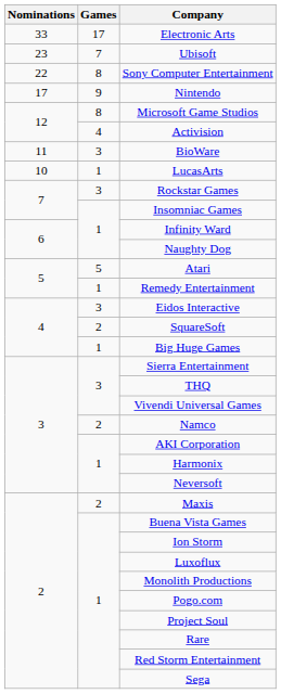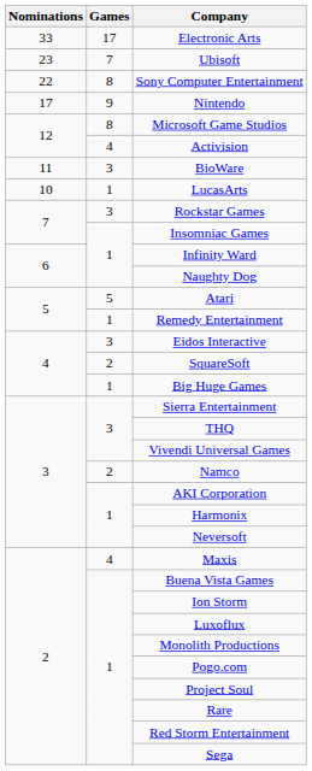 <table class="wikitable floatright" rowspan="2" style="text-align:center;" background: #f6e39c;>
 <tr>
 <th scope="col">Nominations</th>
 <th scope="col">Games</th>
 <th scope="col">Company</th>
 </tr>
 <tr>
 <td>33</td>
 <td>17</td>
 <td><a href='#'>Electronic Arts</a></td>
 </tr>
 <tr>
 <td>23</td>
 <td>7</td>
 <td><a href='#'>Ubisoft</a></td>
 </tr>
 <tr>
 <td>22</td>
 <td>8</td>
 <td><a href='#'>Sony Computer Entertainment</a></td>
 </tr>
 <tr>
 <td>17</td>
 <td>9</td>
 <td><a href='#'>Nintendo</a></td>
 </tr>
 <tr>
 <td rowspan=2>12</td>
 <td>8</td>
 <td><a href='#'>Microsoft Game Studios</a></td>
 </tr>
 <tr>
 <td>4</td>
 <td><a href='#'>Activision</a></td>
 </tr>
 <tr>
 <td>11</td>
 <td>3</td>
 <td><a href='#'>BioWare</a></td>
 </tr>
 <tr>
 <td>10</td>
 <td>1</td>
 <td><a href='#'>LucasArts</a></td>
 </tr>
 <tr>
 <td rowspan=2>7</td>
 <td>3</td>
 <td><a href='#'>Rockstar Games</a></td>
 </tr>
 <tr>
 <td rowspan=3>1</td>
 <td><a href='#'>Insomniac Games</a></td>
 </tr>
 <tr>
 <td rowspan=2>6</td>
 <td><a href='#'>Infinity Ward</a></td>
 </tr>
 <tr>
 <td><a href='#'>Naughty Dog</a></td>
 </tr>
 <tr>
 <td rowspan=2>5</td>
 <td>5</td>
 <td><a href='#'>Atari</a></td>
 </tr>
 <tr>
 <td>1</td>
 <td><a href='#'>Remedy Entertainment</a></td>
 </tr>
 <tr>
 <td rowspan=3>4</td>
 <td>3</td>
 <td><a href='#'>Eidos Interactive</a></td>
 </tr>
 <tr>
 <td>2</td>
 <td><a href='#'>SquareSoft</a></td>
 </tr>
 <tr>
 <td>1</td>
 <td><a href='#'>Big Huge Games</a></td>
 </tr>
 <tr>
 <td rowspan=7>3</td>
 <td rowspan=3>3</td>
 <td><a href='#'>Sierra Entertainment</a></td>
 </tr>
 <tr>
 <td><a href='#'>THQ</a></td>
 </tr>
 <tr>
 <td><a href='#'>Vivendi Universal Games</a></td>
 </tr>
 <tr>
 <td>2</td>
 <td><a href='#'>Namco</a></td>
 </tr>
 <tr>
 <td rowspan=3>1</td>
 <td><a href='#'>AKI Corporation</a></td>
 </tr>
 <tr>
 <td><a href='#'>Harmonix</a></td>
 </tr>
 <tr>
 <td><a href='#'>Neversoft</a></td>
 </tr>
 <tr>
 <td rowspan=10>2</td>
-<td>2</td>
+<td>4</td>
 <td><a href='#'>Maxis</a></td>
 </tr>
 <tr>
 <td rowspan=9>1</td>
 <td><a href='#'>Buena Vista Games</a></td>
 </tr>
 <tr>
 <td><a href='#'>Ion Storm</a></td>
 </tr>
 <tr>
 <td><a href='#'>Luxoflux</a></td>
 </tr>
 <tr>
 <td><a href='#'>Monolith Productions</a></td>
 </tr>
 <tr>
 <td><a href='#'>Pogo.com</a></td>
 </tr>
 <tr>
 <td><a href='#'>Project Soul</a></td>
 </tr>
 <tr>
 <td><a href='#'>Rare</a></td>
 </tr>
 <tr>
 <td><a href='#'>Red Storm Entertainment</a></td>
 </tr>
 <tr>
 <td><a href='#'>Sega</a></td>
 </tr>
 </table>
